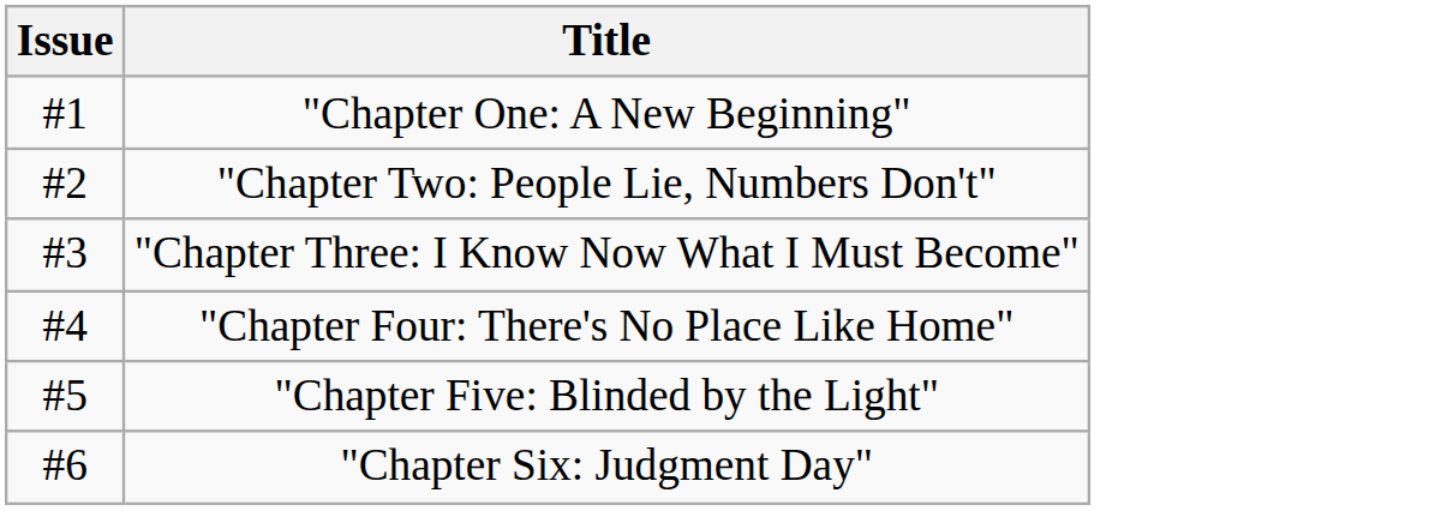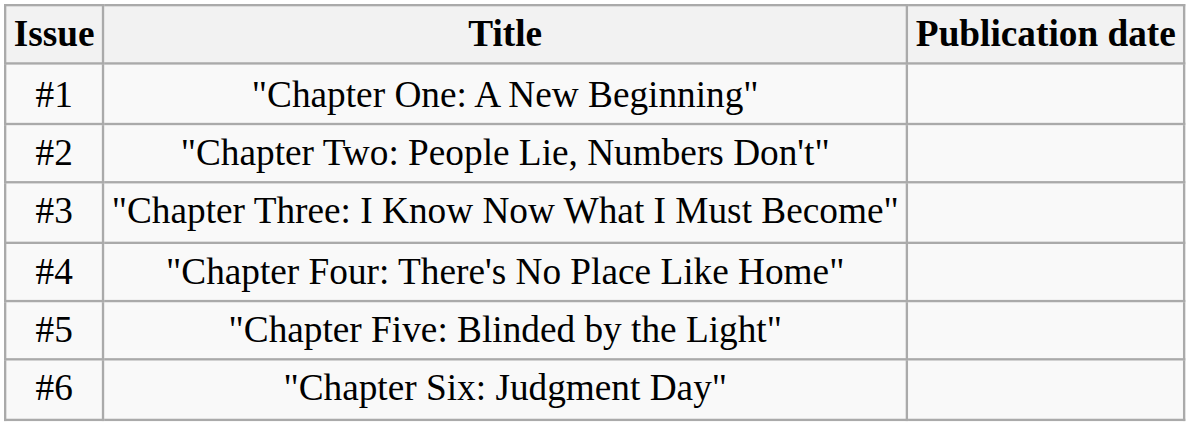 <table class="wikitable" style="text-align:center;">
 <tr>
 <th>Issue</th>
 <th>Title</th>
+<th>Publication date</th>
 </tr>
 <tr>
 <td>#1</td>
 <td>"Chapter One: A New Beginning"</td>
+<td></td>
 </tr>
 <tr>
 <td>#2</td>
 <td>"Chapter Two: People Lie, Numbers Don't"</td>
+<td></td>
 </tr>
 <tr>
 <td>#3</td>
 <td>"Chapter Three: I Know Now What I Must Become"</td>
+<td></td>
 </tr>
 <tr>
 <td>#4</td>
 <td>"Chapter Four: There's No Place Like Home"</td>
+<td></td>
 </tr>
 <tr>
 <td>#5</td>
 <td>"Chapter Five: Blinded by the Light"</td>
+<td></td>
 </tr>
 <tr>
 <td>#6</td>
 <td>"Chapter Six: Judgment Day"</td>
+<td></td>
 </tr>
 </table>
